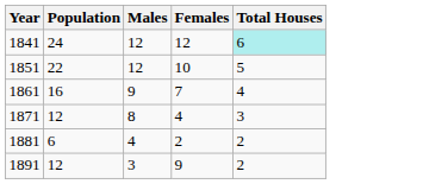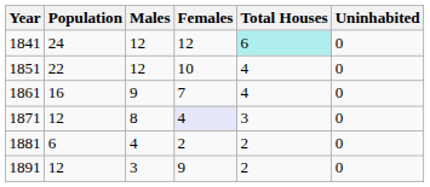 <table class="wikitable">
 <tr>
 <th>Year</th>
 <th>Population</th>
 <th>Males</th>
 <th>Females</th>
 <th>Total Houses</th>
+<th>Uninhabited</th>
 </tr>
 <tr>
 <td>1841</td>
 <td>24</td>
 <td>12</td>
 <td>12</td>
 <td style="background: paleturquoise;">6</td>
+<td>0</td>
 </tr>
 <tr>
 <td>1851</td>
 <td>22</td>
 <td>12</td>
 <td>10</td>
-<td>5</td>
+<td>4</td>
+<td>0</td>
 </tr>
 <tr>
 <td>1861</td>
 <td>16</td>
 <td>9</td>
 <td>7</td>
 <td>4</td>
+<td>0</td>
 </tr>
 <tr>
 <td>1871</td>
 <td>12</td>
 <td>8</td>
-<td>4</td>
+<td style="background: lavender;">4</td>
 <td>3</td>
+<td>0</td>
 </tr>
 <tr>
 <td>1881</td>
 <td>6</td>
 <td>4</td>
 <td>2</td>
 <td>2</td>
+<td>0</td>
 </tr>
 <tr>
 <td>1891</td>
 <td>12</td>
 <td>3</td>
 <td>9</td>
 <td>2</td>
+<td>0</td>
 </tr>
 </table>
